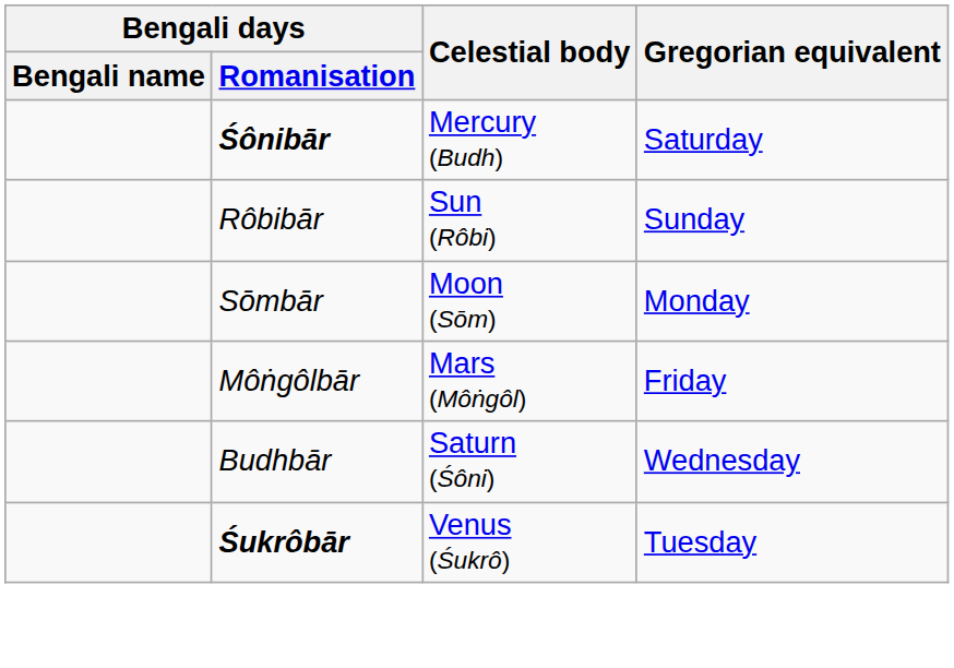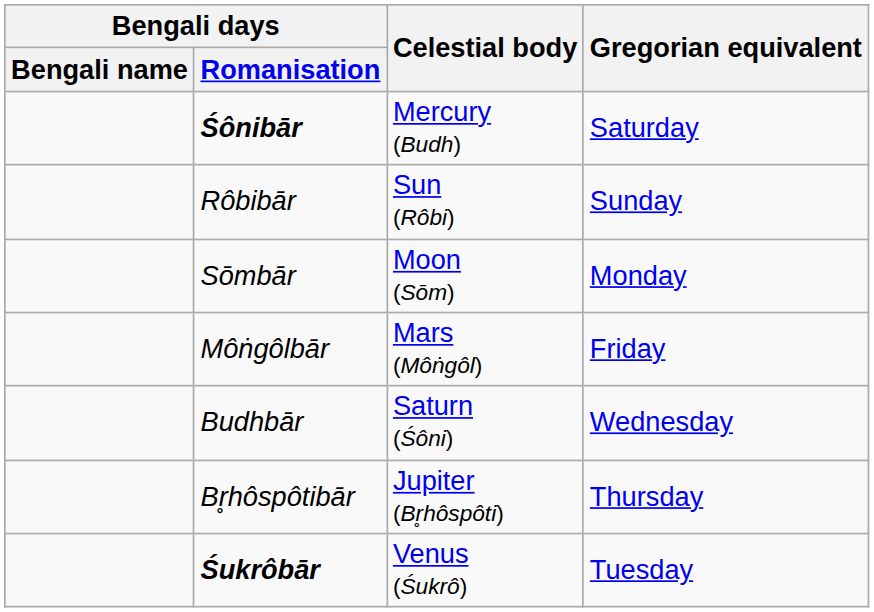 <table class="wikitable">
 <tr>
 <th colspan="2">Bengali days</th>
 <th rowspan="2">Celestial body</th>
 <th rowspan="2">Gregorian equivalent</th>
 </tr>
 <tr>
 <th>Bengali name</th>
 <th><a href='#'>Romanisation</a></th>
 </tr>
 <tr>
 <td><strong></strong></td>
 <td><strong><em>Śônibār</em></strong></td>
 <td><a href='#'>Mercury</a><br><small>(<em>Budh</em>)</small></td>
 <td><a href='#'>Saturday</a></td>
 </tr>
 <tr>
 <td></td>
 <td><em>Rôbibār</em></td>
 <td><a href='#'>Sun</a><br><small>(<em>Rôbi</em>)</small></td>
 <td><a href='#'>Sunday</a></td>
 </tr>
 <tr>
 <td></td>
 <td><em>Sōmbār</em></td>
 <td><a href='#'>Moon</a><br><small>(<em>Sōm</em>)</small></td>
 <td><a href='#'>Monday</a></td>
 </tr>
 <tr>
 <td></td>
 <td><em>Môṅgôlbār</em></td>
 <td><a href='#'>Mars</a><br><small>(<em>Môṅgôl</em>)</small></td>
 <td><a href='#'>Friday</a></td>
 </tr>
 <tr>
 <td></td>
 <td><em>Budhbār</em></td>
 <td><a href='#'>Saturn</a><br><small>(<em>Śôni</em>)</small></td>
 <td><a href='#'>Wednesday</a></td>
 </tr>
 <tr>
+<td></td>
+<td><em>Br̥hôspôtibār</em></td>
+<td><a href='#'>Jupiter</a><br><small>(<em>Br̥hôspôti</em>)</small></td>
+<td><a href='#'>Thursday</a></td>
+</tr>
+<tr>
 <td><strong></strong></td>
 <td><strong><em>Śukrôbār</em></strong></td>
 <td><a href='#'>Venus</a><br><small>(<em>Śukrô</em>)</small></td>
 <td><a href='#'>Tuesday</a></td>
 </tr>
 </table>
